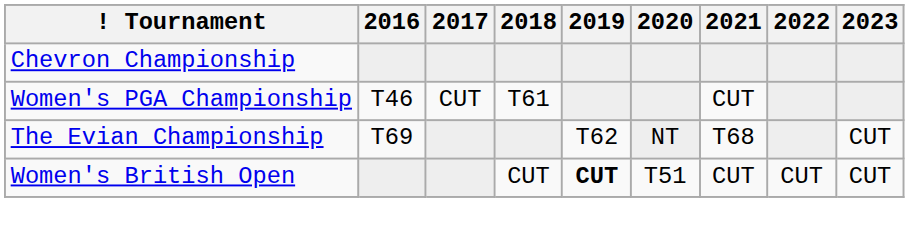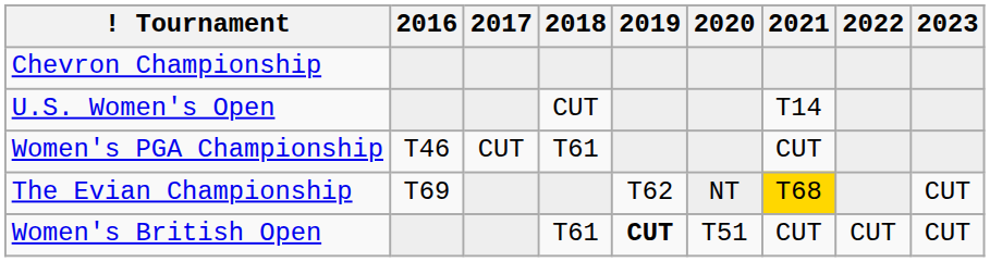 <table class="wikitable" style="font-size:95%;text-align:center;">
 <tr>
 <th>! Tournament</th>
 <th>2016</th>
 <th>2017</th>
 <th>2018</th>
 <th>2019</th>
 <th>2020</th>
 <th>2021</th>
 <th>2022</th>
 <th>2023</th>
 </tr>
 <tr>
 <td align=left><a href='#'>Chevron Championship</a></td>
 <td style="background:#eeeeee;"></td>
 <td style="background:#eeeeee;"></td>
 <td style="background:#eeeeee;"></td>
 <td style="background:#eeeeee;"></td>
 <td style="background:#eeeeee;"></td>
 <td style="background:#eeeeee;"></td>
 <td style="background:#eeeeee;"></td>
 <td style="background:#eeeeee;"></td>
 </tr>
 <tr>
+<td align=left><a href='#'>U.S. Women's Open</a></td>
+<td style="background:#eeeeee;"></td>
+<td style="background:#eeeeee;"></td>
+<td>CUT</td>
+<td style="background:#eeeeee;"></td>
+<td style="background:#eeeeee;"></td>
+<td>T14</td>
+<td style="background:#eeeeee;"></td>
+<td style="background:#eeeeee;"></td>
+</tr>
+<tr>
 <td align=left><a href='#'>Women's PGA Championship</a></td>
 <td>T46</td>
 <td>CUT</td>
 <td>T61</td>
 <td style="background:#eeeeee;"></td>
 <td style="background:#eeeeee;"></td>
 <td>CUT</td>
 <td style="background:#eeeeee;"></td>
 <td style="background:#eeeeee;"></td>
 </tr>
 <tr>
 <td align=left><a href='#'>The Evian Championship</a></td>
 <td>T69</td>
 <td style="background:#eeeeee;"></td>
 <td style="background:#eeeeee;"></td>
 <td>T62</td>
 <td style="background:#eeeeee;">NT</td>
-<td>T68</td>
+<td style="background: gold;">T68</td>
 <td style="background:#eeeeee;"></td>
 <td>CUT</td>
 </tr>
 <tr>
 <td align=left><a href='#'>Women's British Open</a></td>
 <td style="background:#eeeeee;"></td>
 <td style="background:#eeeeee;"></td>
-<td>CUT</td>
+<td>T61</td>
 <td><strong>CUT</strong></td>
 <td>T51</td>
 <td>CUT</td>
 <td>CUT</td>
 <td>CUT</td>
 </tr>
 </table>
